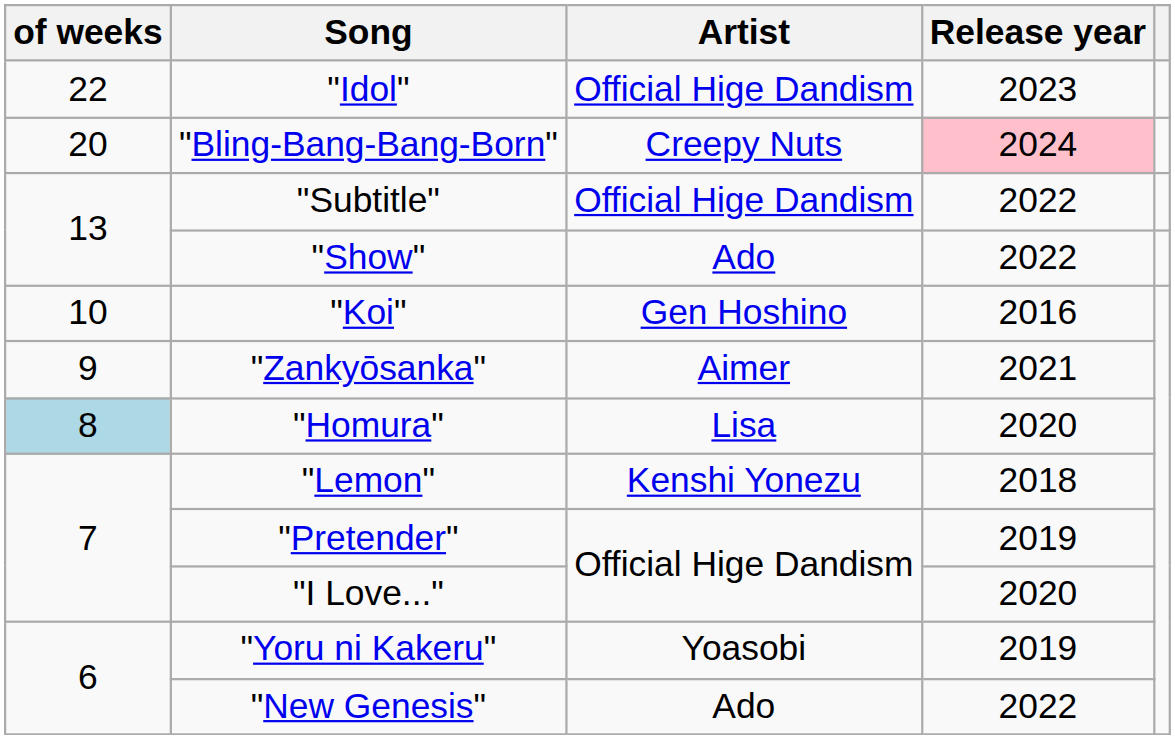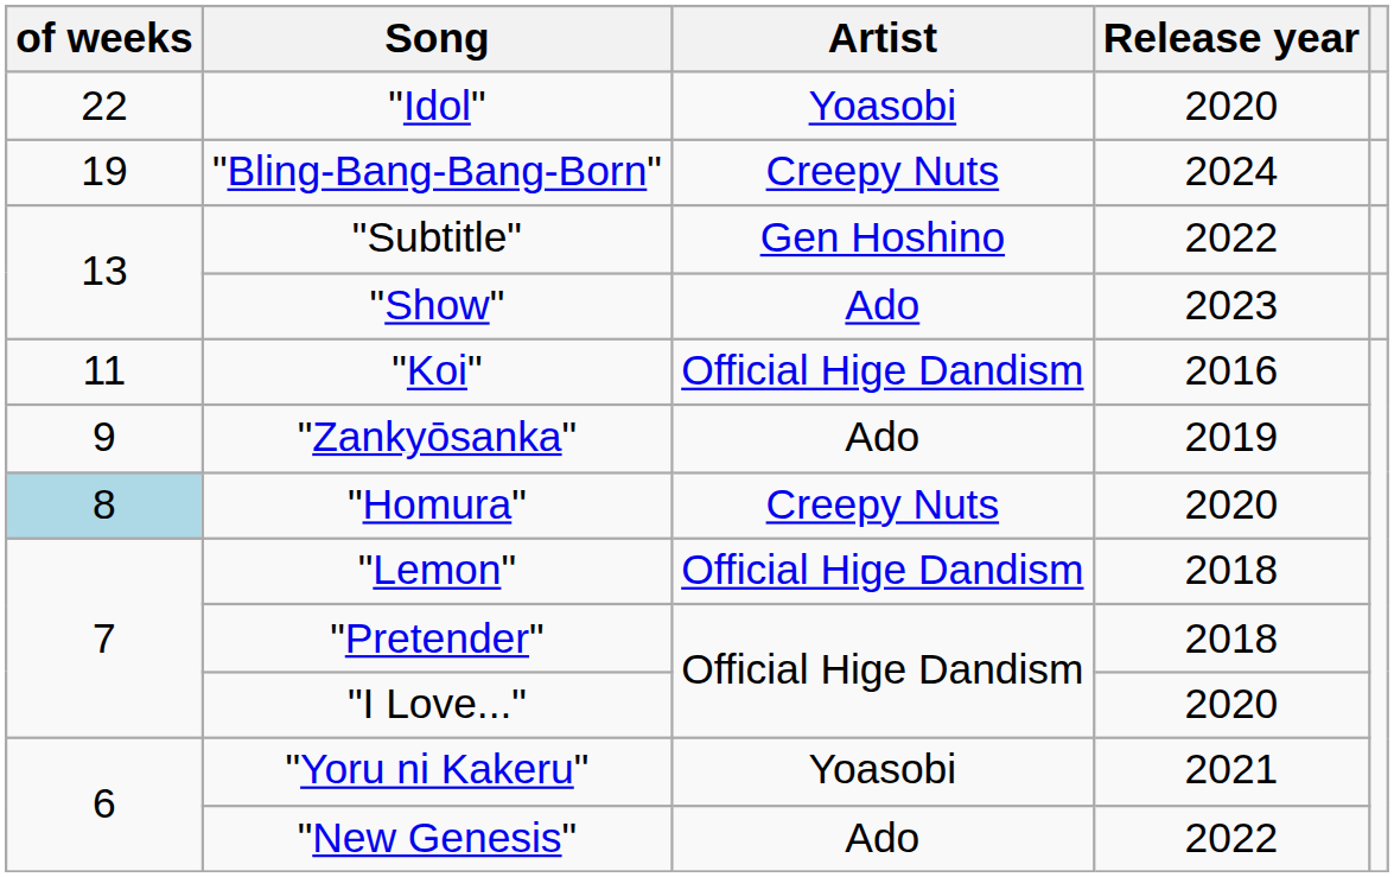 <table class="wikitable" style="text-align:center">
 <tr>
 <th> of weeks</th>
 <th>Song</th>
 <th>Artist</th>
 <th>Release year</th>
 <th></th>
 </tr>
 <tr>
 <td>22</td>
 <td>"<a href='#'>Idol</a>"</td>
-<td><a href='#'>Official Hige Dandism</a></td>
-<td>2023</td>
+<td><a href='#'>Yoasobi</a></td>
+<td>2020</td>
 <td></td>
 </tr>
 <tr>
-<td>20</td>
+<td>19</td>
 <td>"<a href='#'>Bling-Bang-Bang-Born</a>"</td>
 <td><a href='#'>Creepy Nuts</a></td>
-<td style="background: pink;">2024</td>
+<td>2024</td>
 <td></td>
 </tr>
 <tr>
 <td rowspan="2">13</td>
 <td>"Subtitle"</td>
-<td><a href='#'>Official Hige Dandism</a></td>
+<td><a href='#'>Gen Hoshino</a></td>
 <td>2022</td>
 <td></td>
 </tr>
 <tr>
 <td>"<a href='#'>Show</a>"</td>
 <td><a href='#'>Ado</a></td>
-<td>2022</td>
+<td>2023</td>
 <td></td>
 </tr>
 <tr>
-<td>10</td>
+<td>11</td>
 <td>"<a href='#'>Koi</a>"</td>
-<td><a href='#'>Gen Hoshino</a></td>
+<td><a href='#'>Official Hige Dandism</a></td>
 <td>2016</td>
 <td rowspan="8"></td>
 </tr>
 <tr>
 <td>9</td>
 <td>"<a href='#'>Zankyōsanka</a>"</td>
-<td><a href='#'>Aimer</a></td>
-<td>2021</td>
+<td>Ado</td>
+<td>2019</td>
 </tr>
 <tr>
 <td style="background: lightblue;">8</td>
 <td>"<a href='#'>Homura</a>"</td>
-<td><a href='#'>Lisa</a></td>
+<td><a href='#'>Creepy Nuts</a></td>
 <td>2020</td>
 </tr>
 <tr>
 <td rowspan="3">7</td>
 <td>"<a href='#'>Lemon</a>"</td>
-<td><a href='#'>Kenshi Yonezu</a></td>
+<td><a href='#'>Official Hige Dandism</a></td>
 <td>2018</td>
 </tr>
 <tr>
 <td>"<a href='#'>Pretender</a>"</td>
 <td rowspan="2">Official Hige Dandism</td>
-<td>2019</td>
+<td>2018</td>
 </tr>
 <tr>
 <td>"I Love..."</td>
 <td>2020</td>
 </tr>
 <tr>
 <td rowspan="2">6</td>
 <td>"<a href='#'>Yoru ni Kakeru</a>"</td>
 <td>Yoasobi</td>
-<td>2019</td>
+<td>2021</td>
 </tr>
 <tr>
 <td>"<a href='#'>New Genesis</a>"</td>
 <td>Ado</td>
 <td>2022</td>
 </tr>
 </table>
